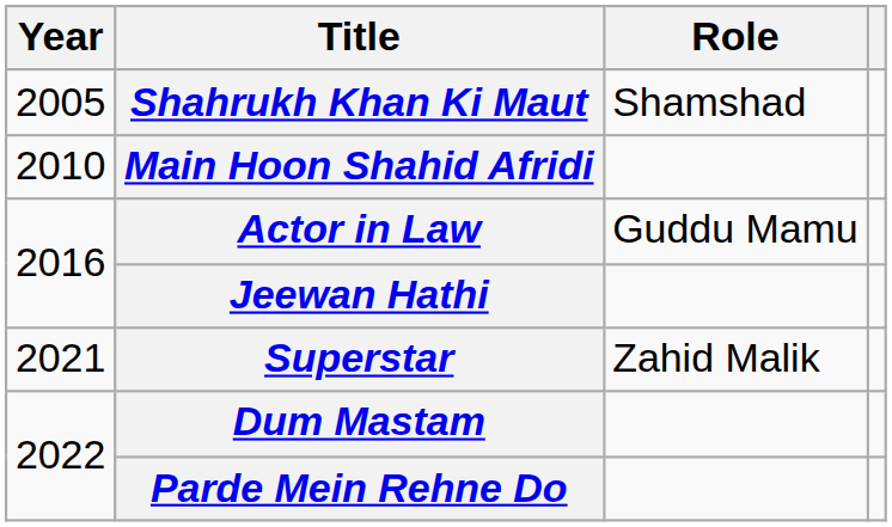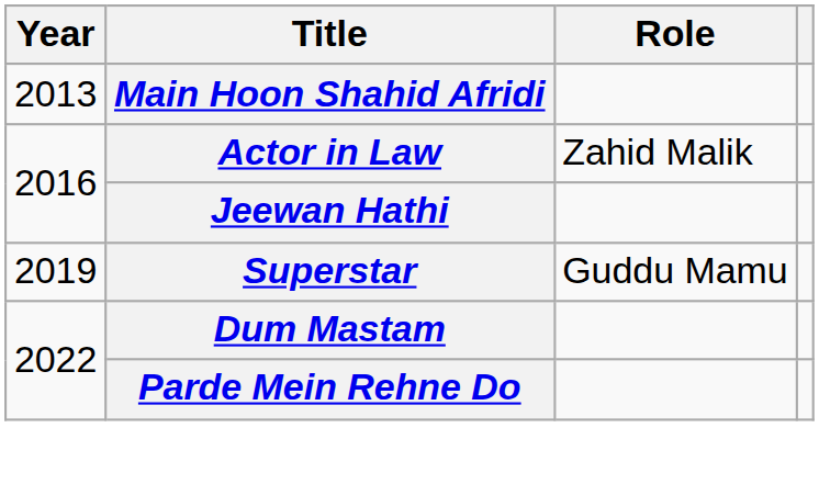 <table class="wikitable plainrowheaders">
 <tr>
 <th scope="col">Year</th>
 <th scope="col">Title</th>
 <th scope="col">Role</th>
 <th scope="col" class="unsortable"></th>
 </tr>
 <tr>
-<td>2005</td>
-<th scope="row"><em><a href='#'>Shahrukh Khan Ki Maut</a></em></th>
-<td>Shamshad</td>
-<td></td>
-</tr>
-<tr>
-<td>2010</td>
+<td>2013</td>
 <th scope="row"><em><a href='#'>Main Hoon Shahid Afridi</a></em></th>
 <td></td>
 <td></td>
 </tr>
 <tr>
 <td rowspan="2">2016</td>
 <th scope="row"><em><a href='#'>Actor in Law</a></em></th>
-<td>Guddu Mamu</td>
+<td>Zahid Malik</td>
 <td></td>
 </tr>
 <tr>
 <th scope="row"><em><a href='#'>Jeewan Hathi</a></em></th>
 <td></td>
 <td></td>
 </tr>
 <tr>
-<td>2021</td>
+<td>2019</td>
 <th scope="row"><em><a href='#'>Superstar</a></em></th>
-<td>Zahid Malik</td>
+<td>Guddu Mamu</td>
 <td></td>
 </tr>
 <tr>
 <td rowspan="2">2022</td>
 <th scope="row"><em><a href='#'>Dum Mastam</a></em></th>
 <td></td>
 <td></td>
 </tr>
 <tr>
 <th scope="row"><em><a href='#'>Parde Mein Rehne Do</a></em></th>
 <td></td>
 <td></td>
 </tr>
 </table>
